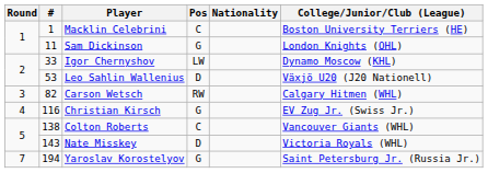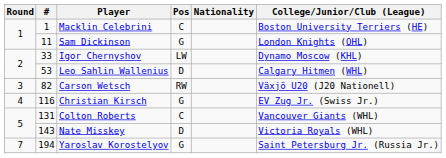 <table class="wikitable align">
 <tr>
 <th>Round</th>
 <th>#</th>
 <th>Player</th>
 <th>Pos</th>
 <th>Nationality</th>
 <th>College/Junior/Club (League)</th>
 </tr>
 <tr>
 <td rowspan=2 style="text-align:center;">1</td>
 <td style="text-align:center;">1</td>
 <td><a href='#'>Macklin Celebrini</a></td>
 <td style="text-align:center;">C</td>
 <td></td>
 <td><a href='#'>Boston University Terriers</a> (<a href='#'>HE</a>)</td>
 </tr>
 <tr>
 <td style="text-align:center;">11</td>
 <td><a href='#'>Sam Dickinson</a></td>
 <td style="text-align:center;">G</td>
 <td></td>
 <td><a href='#'>London Knights</a> (<a href='#'>OHL</a>)</td>
 </tr>
 <tr>
 <td rowspan=2 style="text-align:center;">2</td>
 <td style="text-align:center;">33</td>
 <td><a href='#'>Igor Chernyshov</a></td>
 <td style="text-align:center;">LW</td>
 <td></td>
 <td><a href='#'>Dynamo Moscow</a> (<a href='#'>KHL</a>)</td>
 </tr>
 <tr>
 <td style="text-align:center;">53</td>
 <td><a href='#'>Leo Sahlin Wallenius</a></td>
 <td style="text-align:center;">D</td>
 <td></td>
-<td><a href='#'>Växjö U20</a> (J20 Nationell)</td>
+<td><a href='#'>Calgary Hitmen</a> (<a href='#'>WHL</a>)</td>
 </tr>
 <tr>
 <td style="text-align:center;">3</td>
 <td style="text-align:center;">82</td>
 <td><a href='#'>Carson Wetsch</a></td>
 <td style="text-align:center;">RW</td>
 <td></td>
-<td><a href='#'>Calgary Hitmen</a> (<a href='#'>WHL</a>)</td>
+<td><a href='#'>Växjö U20</a> (J20 Nationell)</td>
 </tr>
 <tr>
 <td style="text-align:center;">4</td>
 <td style="text-align:center;">116</td>
 <td><a href='#'>Christian Kirsch</a></td>
 <td style="text-align:center;">G</td>
 <td></td>
 <td><a href='#'>EV Zug Jr.</a> (Swiss Jr.)</td>
 </tr>
 <tr>
 <td rowspan=2 style="text-align:center;">5</td>
-<td style="text-align:center;">138</td>
+<td style="text-align:center;">131</td>
 <td><a href='#'>Colton Roberts</a></td>
 <td style="text-align:center;">C</td>
 <td></td>
 <td><a href='#'>Vancouver Giants</a> (WHL)</td>
 </tr>
 <tr>
 <td style="text-align:center;">143</td>
 <td><a href='#'>Nate Misskey</a></td>
 <td style="text-align:center;">D</td>
 <td></td>
 <td><a href='#'>Victoria Royals</a> (WHL)</td>
 </tr>
 <tr>
 <td style="text-align:center;">7</td>
 <td style="text-align:center;">194</td>
 <td><a href='#'>Yaroslav Korostelyov</a></td>
 <td style="text-align:center;">G</td>
 <td></td>
 <td><a href='#'>Saint Petersburg Jr.</a> (Russia Jr.)</td>
 </tr>
 </table>
